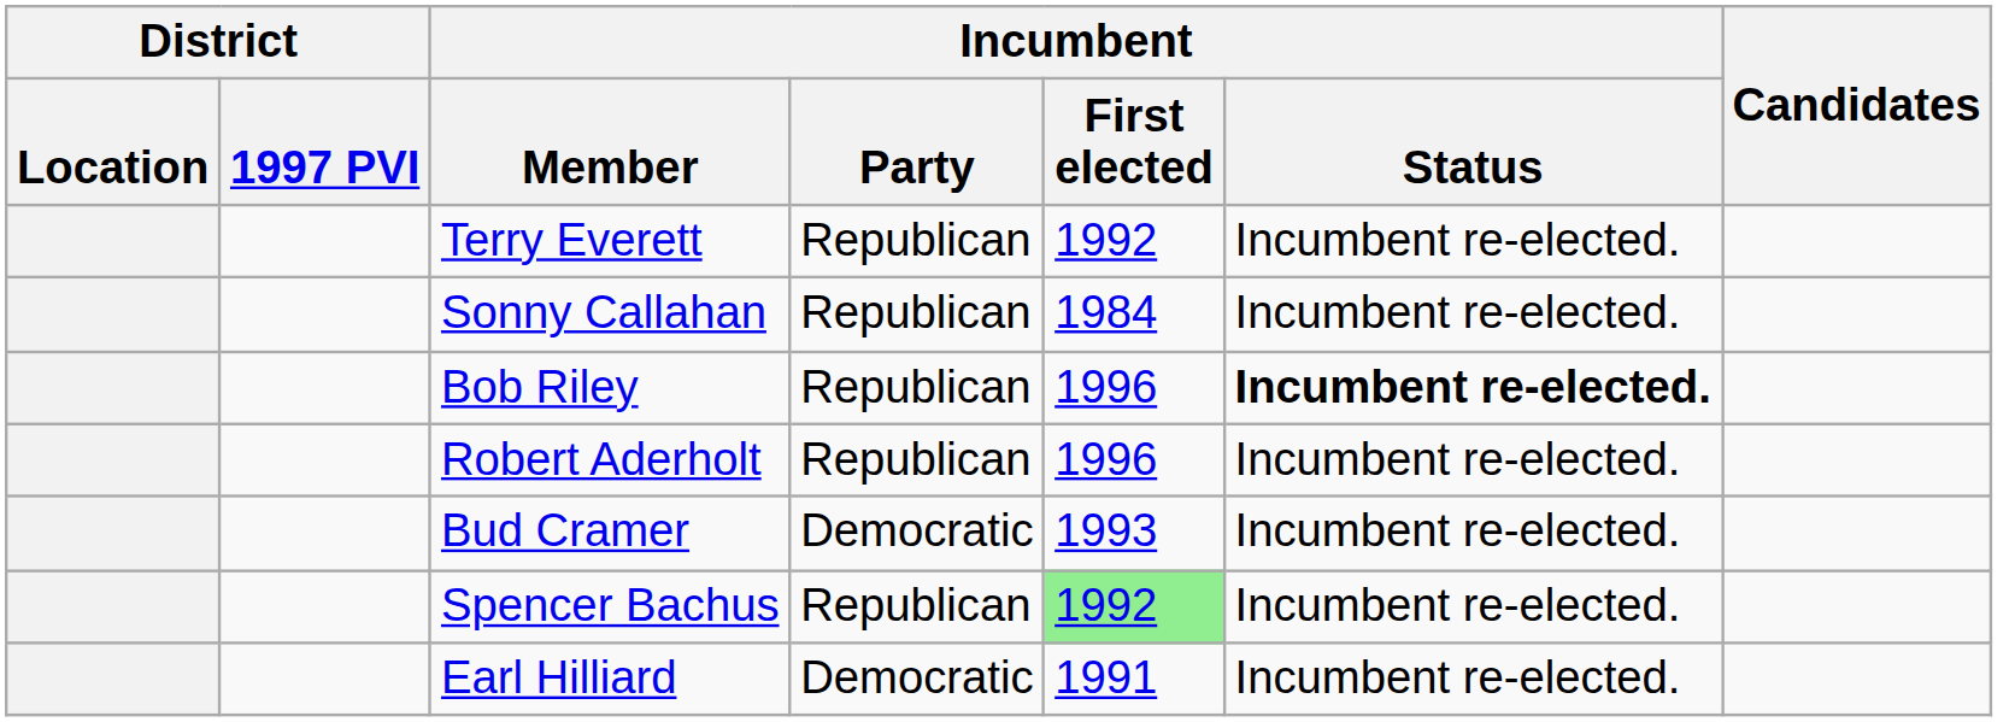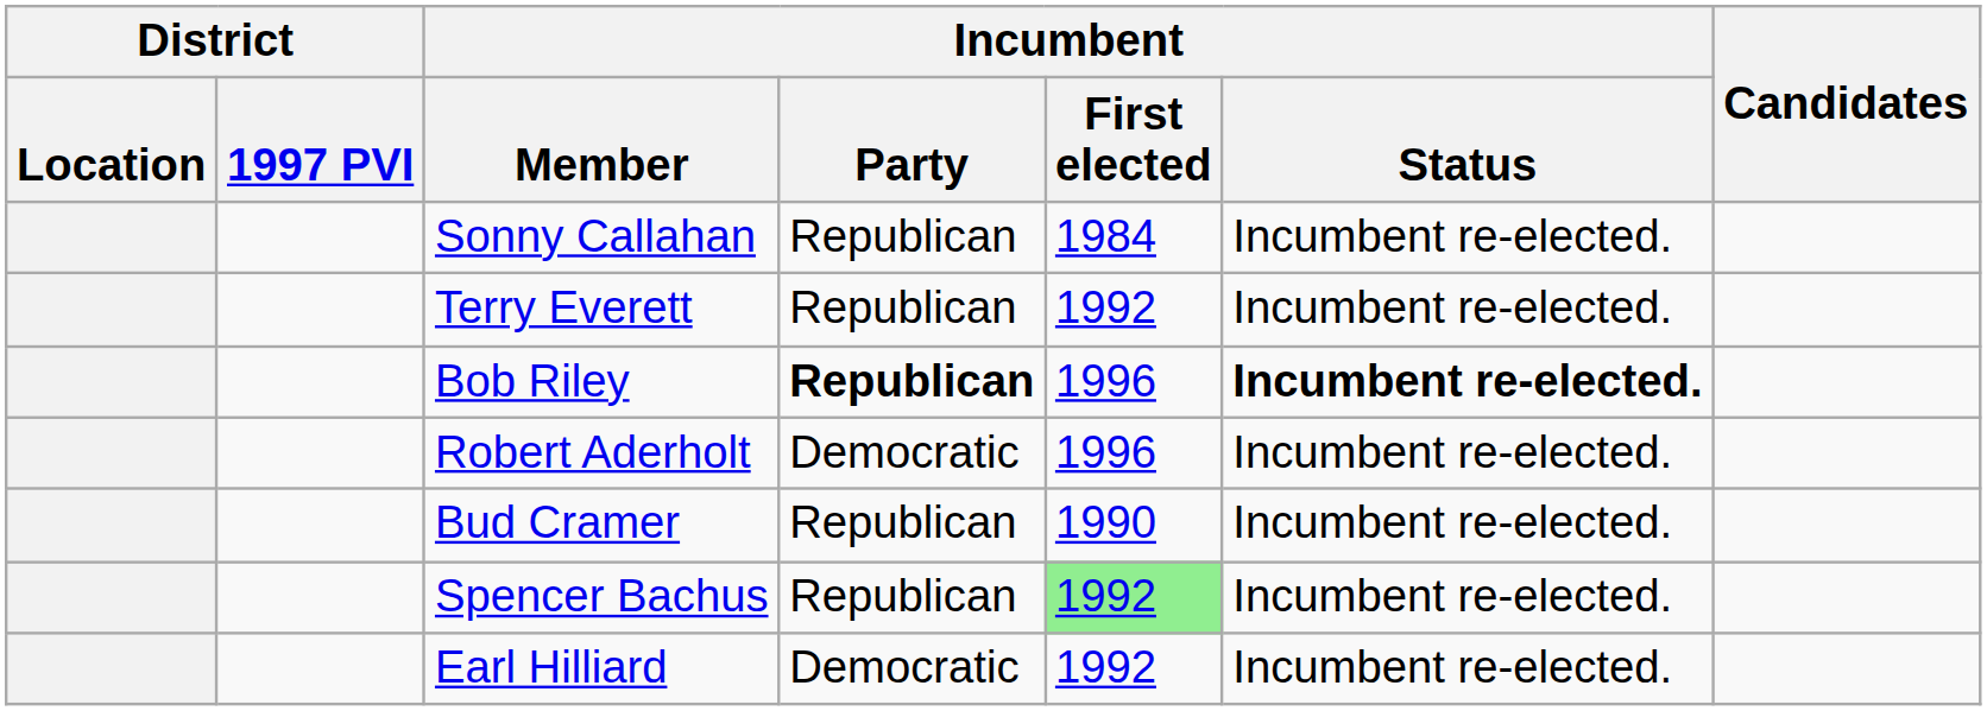 <table class="wikitable sortable">
 <tr>
 <th colspan=2>District</th>
 <th colspan=4>Incumbent</th>
 <th rowspan=2 class="unsortable">Candidates</th>
 </tr>
 <tr valign=bottom>
 <th>Location</th>
 <th><a href='#'>1997 PVI</a></th>
 <th>Member</th>
 <th>Party</th>
 <th>First<br>elected</th>
 <th>Status</th>
 </tr>
 <tr>
 <th></th>
 <td></td>
+<td><a href='#'>Sonny Callahan</a></td>
+<td>Republican</td>
+<td><a href='#'>1984</a></td>
+<td>Incumbent re-elected.</td>
+<td nowrap></td>
+</tr>
+<tr>
+<th></th>
+<td></td>
 <td><a href='#'>Terry Everett</a></td>
 <td>Republican</td>
 <td><a href='#'>1992</a></td>
 <td>Incumbent re-elected.</td>
 <td nowrap></td>
 </tr>
 <tr>
 <th></th>
 <td></td>
-<td><a href='#'>Sonny Callahan</a></td>
-<td>Republican</td>
-<td><a href='#'>1984</a></td>
-<td>Incumbent re-elected.</td>
-<td nowrap></td>
-</tr>
-<tr>
-<th></th>
-<td></td>
 <td><a href='#'>Bob Riley</a></td>
-<td>Republican</td>
+<td><strong>Republican</strong></td>
 <td><a href='#'>1996</a></td>
 <td><strong>Incumbent re-elected.</strong></td>
 <td nowrap></td>
 </tr>
 <tr>
 <th></th>
 <td></td>
 <td><a href='#'>Robert Aderholt</a></td>
-<td>Republican</td>
+<td>Democratic</td>
 <td><a href='#'>1996</a></td>
 <td>Incumbent re-elected.</td>
 <td nowrap></td>
 </tr>
 <tr>
 <th></th>
 <td></td>
 <td><a href='#'>Bud Cramer</a></td>
-<td>Democratic</td>
-<td><a href='#'>1993</a></td>
+<td>Republican</td>
+<td><a href='#'>1990</a></td>
 <td>Incumbent re-elected.</td>
 <td nowrap></td>
 </tr>
 <tr>
 <th></th>
 <td></td>
 <td><a href='#'>Spencer Bachus</a></td>
 <td>Republican</td>
 <td style="background: lightgreen;"><a href='#'>1992</a></td>
 <td>Incumbent re-elected.</td>
 <td nowrap></td>
 </tr>
 <tr>
 <th></th>
 <td></td>
 <td><a href='#'>Earl Hilliard</a></td>
 <td>Democratic</td>
-<td><a href='#'>1991</a></td>
+<td><a href='#'>1992</a></td>
 <td>Incumbent re-elected.</td>
 <td nowrap></td>
 </tr>
 </table>
